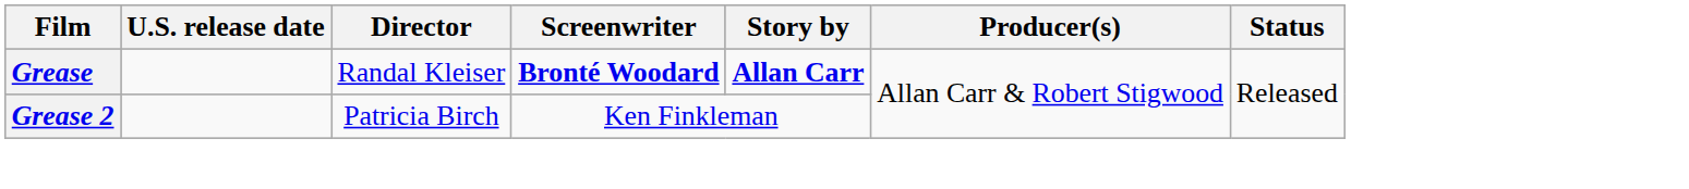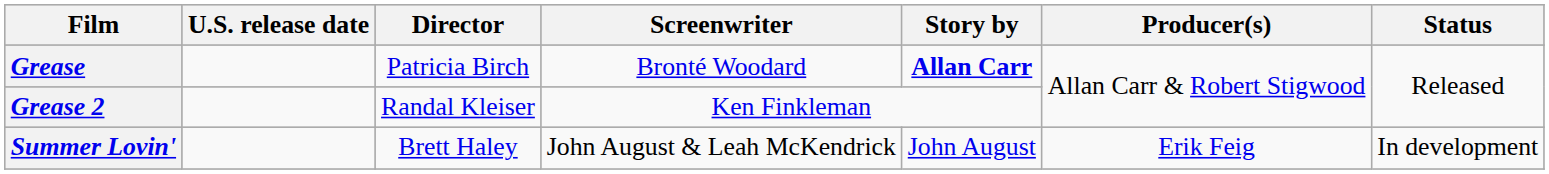 <table class="wikitable plainrowheaders" style="text-align:center">
 <tr>
 <th>Film</th>
 <th>U.S. release date</th>
 <th>Director</th>
 <th>Screenwriter</th>
 <th>Story by</th>
 <th>Producer(s)</th>
 <th>Status</th>
 </tr>
 <tr>
 <th scope="row" style="text-align:left"><em><a href='#'>Grease</a></em></th>
 <td style="text-align:left"></td>
-<td><a href='#'>Randal Kleiser</a></td>
-<td><strong><a href='#'>Bronté Woodard</a></strong></td>
+<td><a href='#'>Patricia Birch</a></td>
+<td><a href='#'>Bronté Woodard</a></td>
 <td><strong><a href='#'>Allan Carr</a></strong></td>
 <td rowspan="2">Allan Carr & <a href='#'>Robert Stigwood</a></td>
 <td rowspan="2">Released</td>
 </tr>
 <tr>
 <th scope="row" style="text-align:left"><em><a href='#'>Grease 2</a></em></th>
 <td style="text-align:left"></td>
-<td><a href='#'>Patricia Birch</a></td>
+<td><a href='#'>Randal Kleiser</a></td>
 <td colspan="2"><a href='#'>Ken Finkleman</a></td>
 </tr>
+<tr>
+<th scope="row" style="text-align:left"><em><a href='#'>Summer Lovin'</a></em></th>
+<td></td>
+<td><a href='#'>Brett Haley</a></td>
+<td>John August & Leah McKendrick</td>
+<td><a href='#'>John August</a></td>
+<td><a href='#'>Erik Feig</a></td>
+<td>In development</td>
+</tr>
 </table>
